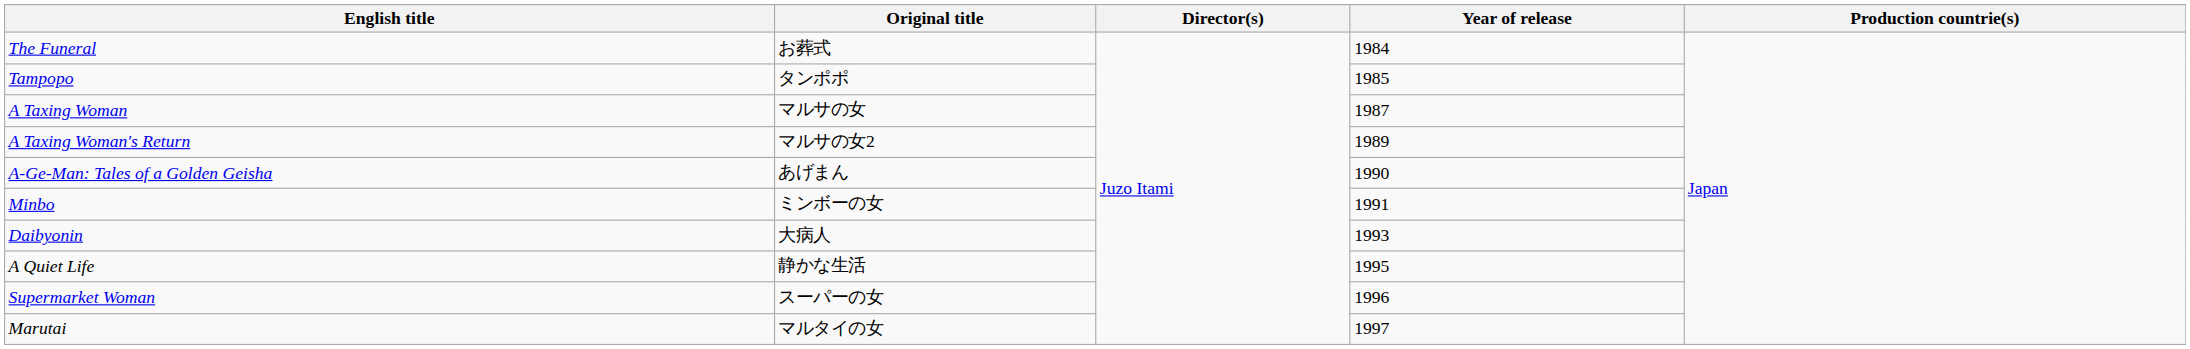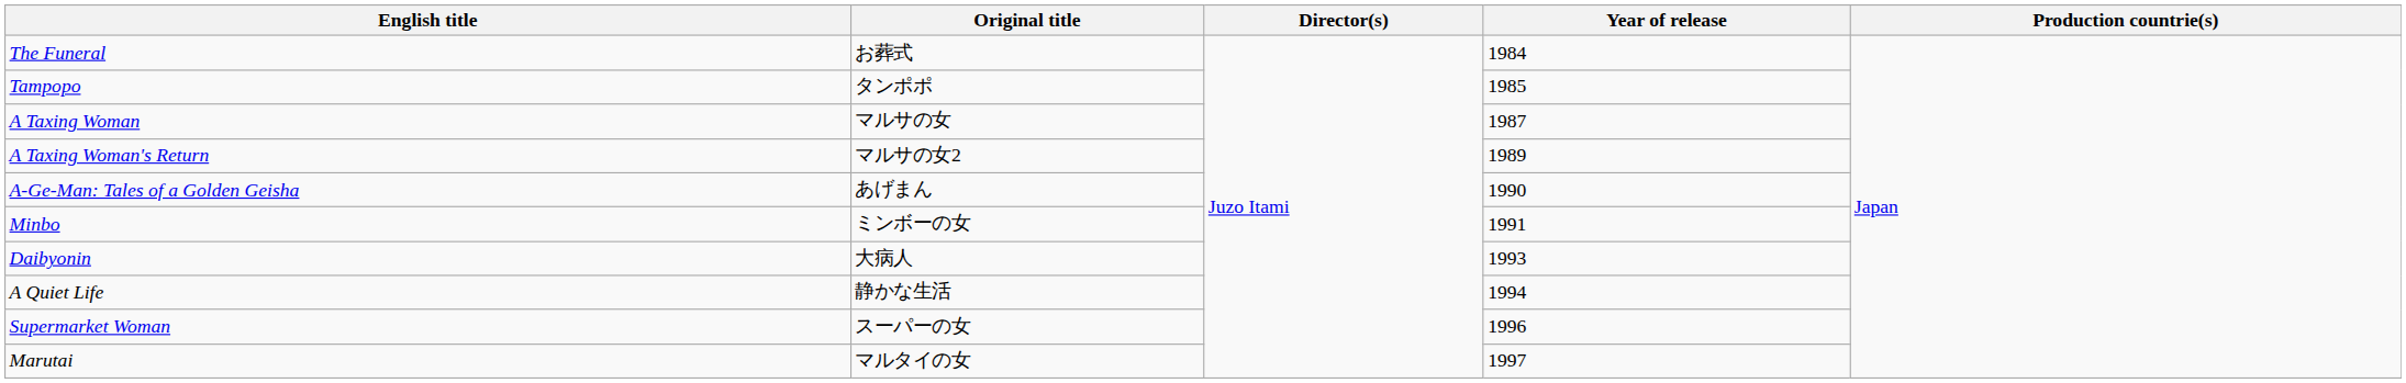 <table class="sortable wikitable" style="width:100%; margin-bottom:4px" cellpadding="5">
 <tr>
 <th scope="col">English title</th>
 <th scope="col">Original title</th>
 <th scope="col">Director(s)</th>
 <th scope="col">Year of release</th>
 <th scope="col">Production countrie(s)</th>
 </tr>
 <tr>
 <td><em><a href='#'>The Funeral</a></em></td>
 <td>お葬式</td>
 <td rowspan="10"><a href='#'>Juzo Itami</a></td>
 <td>1984</td>
 <td rowspan="10"><a href='#'>Japan</a></td>
 </tr>
 <tr>
 <td><em><a href='#'>Tampopo</a></em></td>
 <td>タンポポ</td>
 <td>1985</td>
 </tr>
 <tr>
 <td><em><a href='#'>A Taxing Woman</a></em></td>
 <td>マルサの女</td>
 <td>1987</td>
 </tr>
 <tr>
 <td><em><a href='#'>A Taxing Woman's Return</a></em></td>
 <td>マルサの女2</td>
 <td>1989</td>
 </tr>
 <tr>
 <td><em><a href='#'>A-Ge-Man: Tales of a Golden Geisha</a></em></td>
 <td>あげまん</td>
 <td>1990</td>
 </tr>
 <tr>
 <td><em><a href='#'>Minbo</a></em></td>
 <td>ミンボーの女</td>
 <td>1991</td>
 </tr>
 <tr>
 <td><em><a href='#'>Daibyonin</a></em></td>
 <td>大病人</td>
 <td>1993</td>
 </tr>
 <tr>
 <td><em>A Quiet Life</em></td>
 <td>静かな生活</td>
-<td>1995</td>
+<td>1994</td>
 </tr>
 <tr>
 <td><em><a href='#'>Supermarket Woman</a></em></td>
 <td>スーパーの女</td>
 <td>1996</td>
 </tr>
 <tr>
 <td><em>Marutai</em></td>
 <td>マルタイの女</td>
 <td>1997</td>
 </tr>
 </table>
